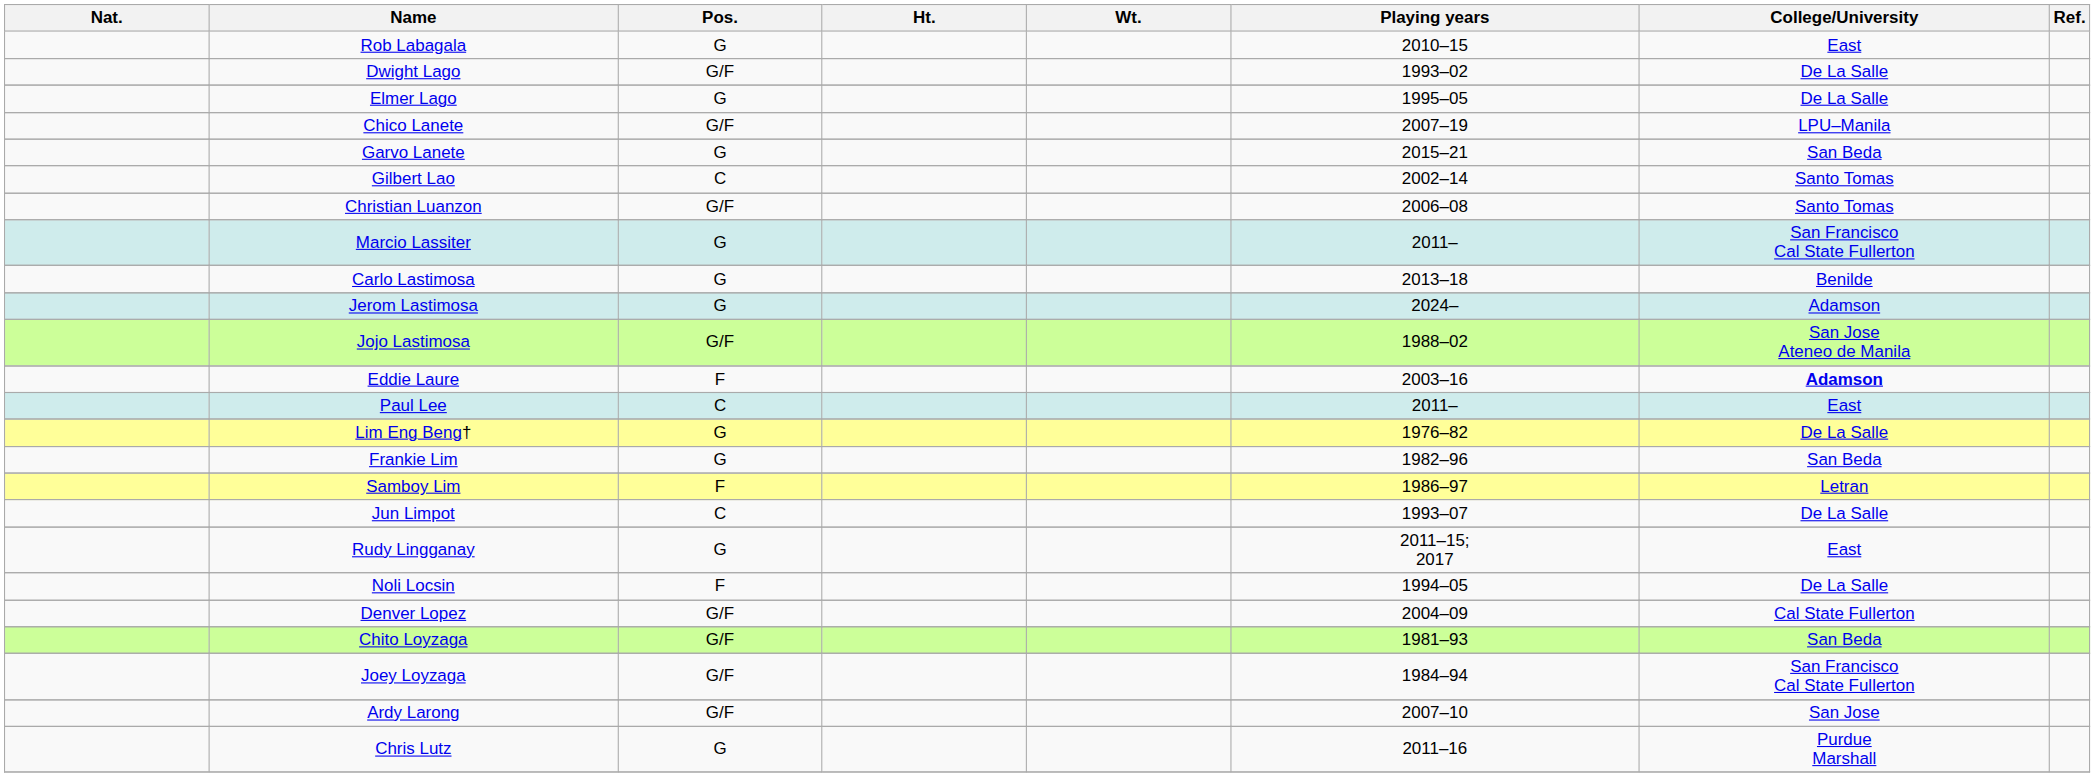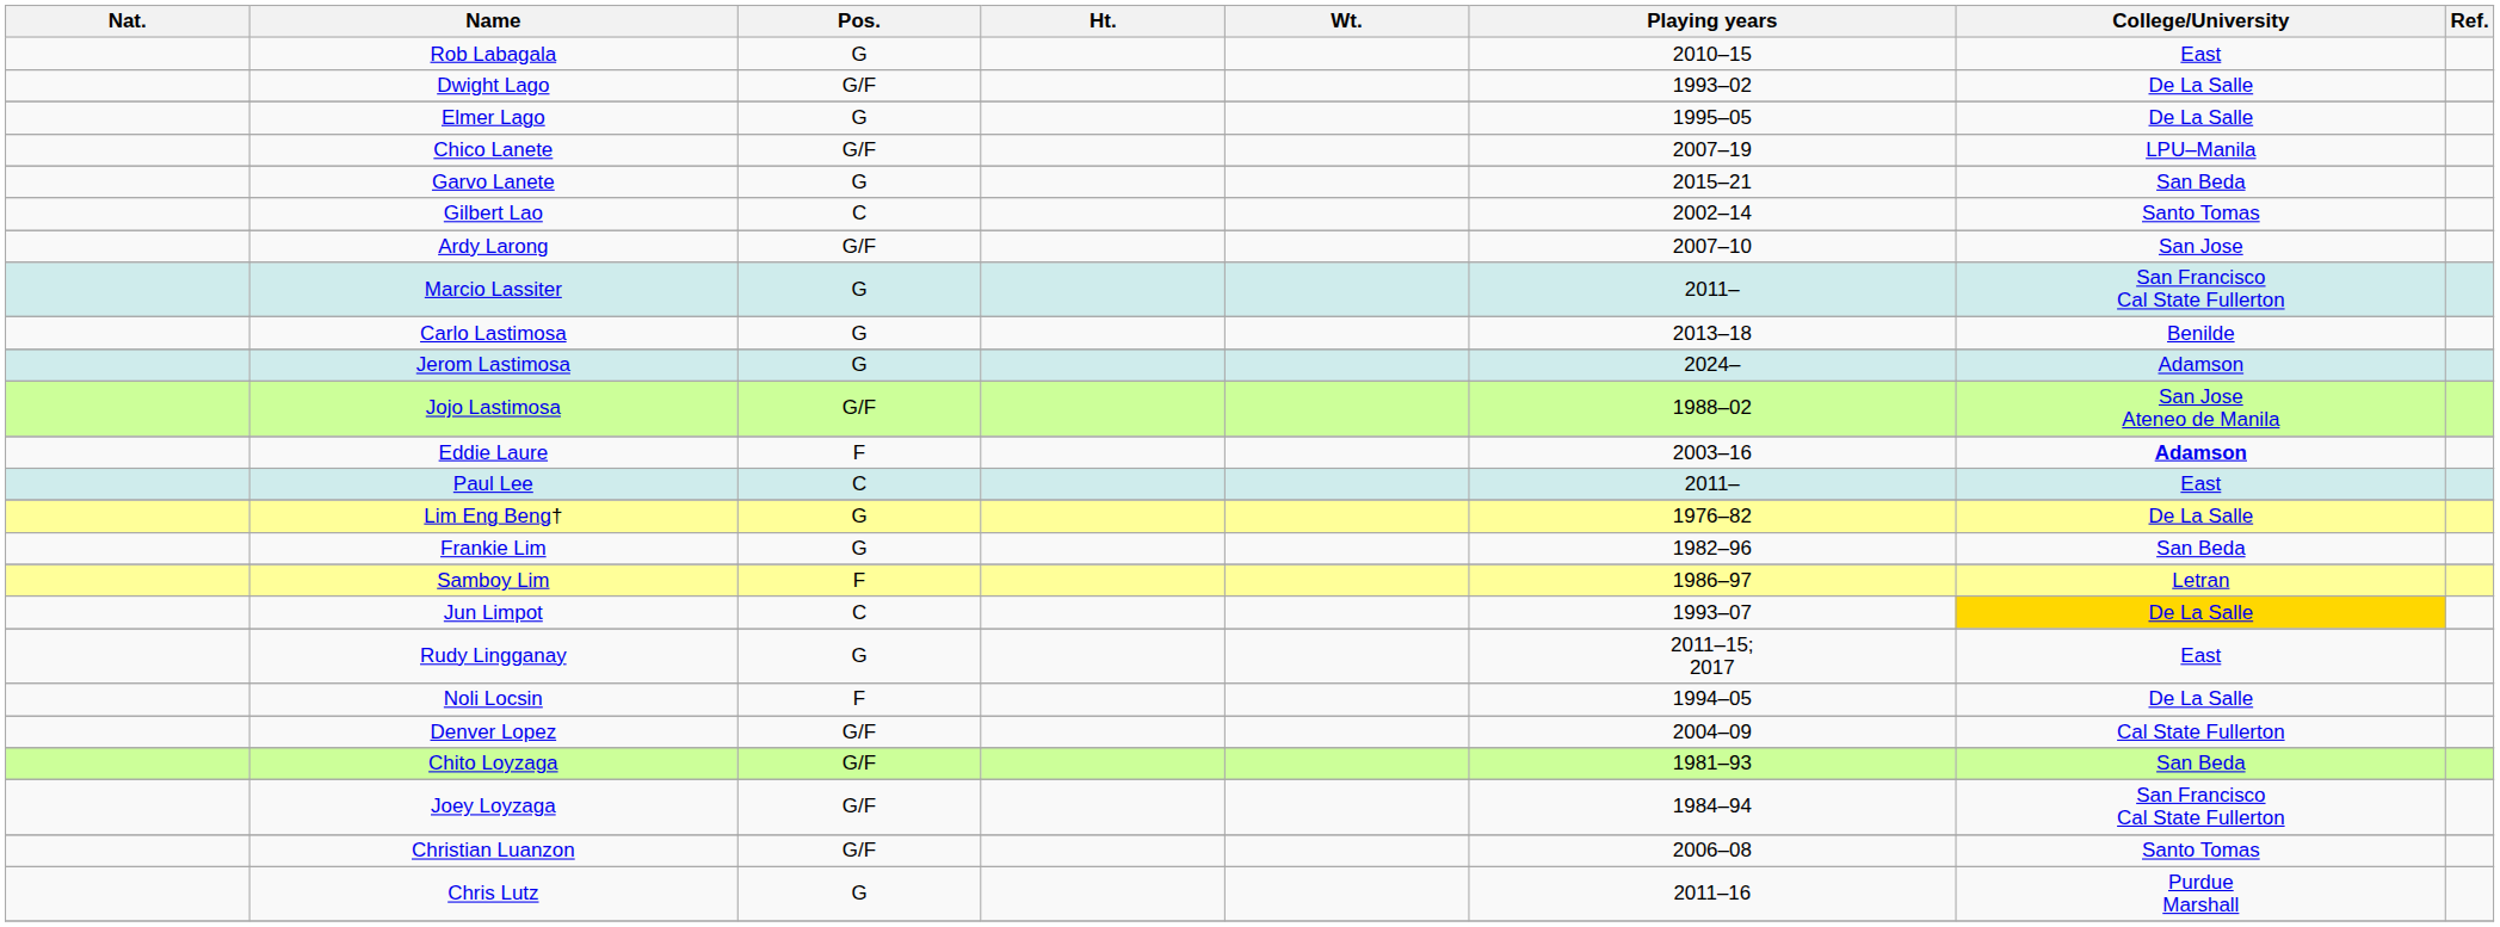 <table class="wikitable" style="text-align:center;">
 <tr>
 <th scope="col" width="10%">Nat.</th>
 <th scope="col" width="20%">Name</th>
 <th scope="col" width="10%">Pos.</th>
 <th scope="col" width="10%">Ht.</th>
 <th scope="col" width="10%">Wt.</th>
 <th scope="col" width="20%">Playing years</th>
 <th scope="col" width="20%">College/University</th>
 <th scope="col" width="5%">Ref.</th>
 </tr>
 <tr>
 <td></td>
 <td><a href='#'>Rob Labagala</a></td>
 <td>G</td>
 <td></td>
 <td></td>
 <td>2010–15</td>
 <td><a href='#'>East</a></td>
 <td></td>
 </tr>
 <tr>
 </tr>
 <tr>
 <td></td>
 <td><a href='#'>Dwight Lago</a></td>
 <td>G/F</td>
 <td></td>
 <td></td>
 <td>1993–02</td>
 <td><a href='#'>De La Salle</a></td>
 <td></td>
 </tr>
 <tr>
 </tr>
 <tr>
 <td></td>
 <td><a href='#'>Elmer Lago</a></td>
 <td>G</td>
 <td></td>
 <td></td>
 <td>1995–05</td>
 <td><a href='#'>De La Salle</a></td>
 <td></td>
 </tr>
 <tr>
 </tr>
 <tr>
 <td></td>
 <td><a href='#'>Chico Lanete</a></td>
 <td>G/F</td>
 <td></td>
 <td></td>
 <td>2007–19</td>
 <td><a href='#'>LPU–Manila</a></td>
 <td></td>
 </tr>
 <tr>
 </tr>
 <tr>
 <td></td>
 <td><a href='#'>Garvo Lanete</a></td>
 <td>G</td>
 <td></td>
 <td></td>
 <td>2015–21</td>
 <td><a href='#'>San Beda</a></td>
 <td></td>
 </tr>
 <tr>
 </tr>
 <tr>
 <td></td>
 <td><a href='#'>Gilbert Lao</a></td>
 <td>C</td>
 <td></td>
 <td></td>
 <td>2002–14</td>
 <td><a href='#'>Santo Tomas</a></td>
 <td></td>
 </tr>
 <tr>
 </tr>
 <tr>
-<td> </td>
-<td><a href='#'>Christian Luanzon</a></td>
+<td></td>
+<td><a href='#'>Ardy Larong</a></td>
 <td>G/F</td>
 <td></td>
 <td></td>
-<td>2006–08</td>
-<td><a href='#'>Santo Tomas</a></td>
+<td>2007–10</td>
+<td><a href='#'>San Jose</a></td>
 <td></td>
 </tr>
 <tr>
 </tr>
 <tr align="center" bgcolor="#CFECEC" width="20">
 <td> </td>
 <td><a href='#'>Marcio Lassiter</a></td>
 <td>G</td>
 <td></td>
 <td></td>
 <td>2011–</td>
 <td><a href='#'>San Francisco</a><br><a href='#'>Cal State Fullerton</a></td>
 <td></td>
 </tr>
 <tr>
 </tr>
 <tr>
 <td></td>
 <td><a href='#'>Carlo Lastimosa</a></td>
 <td>G</td>
 <td></td>
 <td></td>
 <td>2013–18</td>
 <td><a href='#'>Benilde</a></td>
 <td></td>
 </tr>
 <tr>
 </tr>
 <tr align="center" bgcolor="#CFECEC" width="20">
 <td></td>
 <td><a href='#'>Jerom Lastimosa</a></td>
 <td>G</td>
 <td></td>
 <td></td>
 <td>2024–</td>
 <td><a href='#'>Adamson</a></td>
 <td></td>
 </tr>
 <tr>
 </tr>
 <tr style="background:#CCFF99; width:1em">
 <td></td>
 <td><a href='#'>Jojo Lastimosa</a></td>
 <td>G/F</td>
 <td></td>
 <td></td>
 <td>1988–02</td>
 <td><a href='#'>San Jose</a><br><a href='#'>Ateneo de Manila</a></td>
 <td></td>
 </tr>
 <tr>
 </tr>
 <tr>
 <td></td>
 <td><a href='#'>Eddie Laure</a></td>
 <td>F</td>
 <td></td>
 <td></td>
 <td>2003–16</td>
 <td><strong><a href='#'>Adamson</a></strong></td>
 <td></td>
 </tr>
 <tr>
 </tr>
 <tr align="center" bgcolor="#CFECEC" width="20">
 <td></td>
 <td><a href='#'>Paul Lee</a></td>
 <td>C</td>
 <td></td>
 <td></td>
 <td>2011–</td>
 <td><a href='#'>East</a></td>
 <td></td>
 </tr>
 <tr>
 </tr>
 <tr align="center" bgcolor="#FFFF99" width="20">
 <td></td>
 <td><a href='#'>Lim Eng Beng</a>†</td>
 <td>G</td>
 <td></td>
 <td></td>
 <td>1976–82</td>
 <td><a href='#'>De La Salle</a></td>
 <td></td>
 </tr>
 <tr>
 </tr>
 <tr>
 <td></td>
 <td><a href='#'>Frankie Lim</a></td>
 <td>G</td>
 <td></td>
 <td></td>
 <td>1982–96</td>
 <td><a href='#'>San Beda</a></td>
 <td></td>
 </tr>
 <tr>
 </tr>
 <tr align="center" bgcolor="#FFFF99" width="20">
 <td></td>
 <td><a href='#'>Samboy Lim</a></td>
 <td>F</td>
 <td></td>
 <td></td>
 <td>1986–97</td>
 <td><a href='#'>Letran</a></td>
 <td></td>
 </tr>
 <tr>
 </tr>
 <tr>
 <td></td>
 <td><a href='#'>Jun Limpot</a></td>
 <td>C</td>
 <td></td>
 <td></td>
 <td>1993–07</td>
-<td><a href='#'>De La Salle</a></td>
+<td style="background: gold;"><a href='#'>De La Salle</a></td>
 <td></td>
 </tr>
 <tr>
 </tr>
 <tr>
 <td></td>
 <td><a href='#'>Rudy Lingganay</a></td>
 <td>G</td>
 <td></td>
 <td></td>
 <td>2011–15;<br>2017</td>
 <td><a href='#'>East</a></td>
 <td></td>
 </tr>
 <tr>
 </tr>
 <tr>
 <td></td>
 <td><a href='#'>Noli Locsin</a></td>
 <td>F</td>
 <td></td>
 <td></td>
 <td>1994–05</td>
 <td><a href='#'>De La Salle</a></td>
 <td></td>
 </tr>
 <tr>
 </tr>
 <tr>
 <td></td>
 <td><a href='#'>Denver Lopez</a></td>
 <td>G/F</td>
 <td></td>
 <td></td>
 <td>2004–09</td>
 <td><a href='#'>Cal State Fullerton</a></td>
 <td></td>
 </tr>
 <tr>
 </tr>
 <tr style="background:#CCFF99; width:1em">
 <td></td>
 <td><a href='#'>Chito Loyzaga</a></td>
 <td>G/F</td>
 <td></td>
 <td></td>
 <td>1981–93</td>
 <td><a href='#'>San Beda</a></td>
 <td></td>
 </tr>
 <tr>
 </tr>
 <tr>
 <td></td>
 <td><a href='#'>Joey Loyzaga</a></td>
 <td>G/F</td>
 <td></td>
 <td></td>
 <td>1984–94</td>
 <td><a href='#'>San Francisco</a><br><a href='#'>Cal State Fullerton</a></td>
 <td></td>
 </tr>
 <tr>
 </tr>
 <tr>
-<td></td>
-<td><a href='#'>Ardy Larong</a></td>
+<td> </td>
+<td><a href='#'>Christian Luanzon</a></td>
 <td>G/F</td>
 <td></td>
 <td></td>
-<td>2007–10</td>
-<td><a href='#'>San Jose</a></td>
+<td>2006–08</td>
+<td><a href='#'>Santo Tomas</a></td>
 <td></td>
 </tr>
 <tr>
 </tr>
 <tr>
 <td> </td>
 <td><a href='#'>Chris Lutz</a></td>
 <td>G</td>
 <td></td>
 <td></td>
 <td>2011–16</td>
 <td><a href='#'>Purdue</a><br><a href='#'>Marshall</a></td>
 <td></td>
 </tr>
 <tr>
 </tr>
 </table>
